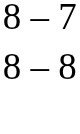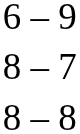 <table style="text-align:center">
 <tr>
 <th width=200></th>
 <th width=100></th>
 <th width=200></th>
+</tr>
+<tr>
+<td align=right></td>
+<td>6 – 9</td>
+<td align=left><strong></strong></td>
 </tr>
 <tr>
 <td align=right><strong></strong></td>
 <td>8 – 7</td>
 <td align=left></td>
 </tr>
 <tr>
 <td align=right><strong></strong></td>
 <td>8 – 8</td>
 <td align=left><strong></strong></td>
 </tr>
 </table>
